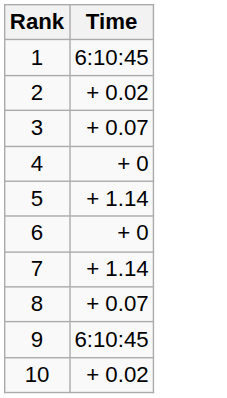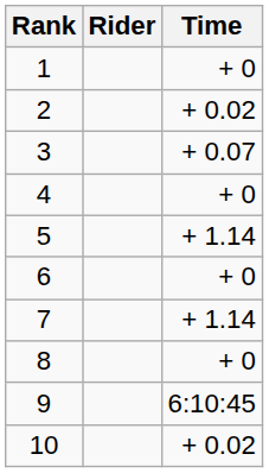 <table class="wikitable">
 <tr>
 <th scope="col">Rank</th>
+<th scope="col">Rider</th>
 <th scope="col">Time</th>
 </tr>
 <tr>
 <td style="text-align:center;">1</td>
-<td style="text-align:right;">6:10:45</td>
+<td></td>
+<td style="text-align:right;">+ 0</td>
 </tr>
 <tr>
 <td style="text-align:center;">2</td>
+<td></td>
 <td style="text-align:right;">+ 0.02</td>
 </tr>
 <tr>
 <td style="text-align:center;">3</td>
+<td></td>
 <td style="text-align:right;">+ 0.07</td>
 </tr>
 <tr>
 <td style="text-align:center;">4</td>
+<td></td>
 <td style="text-align:right;">+ 0</td>
 </tr>
 <tr>
 <td style="text-align:center;">5</td>
+<td></td>
 <td style="text-align:right;">+ 1.14</td>
 </tr>
 <tr>
 <td style="text-align:center;">6</td>
+<td></td>
 <td style="text-align:right;">+ 0</td>
 </tr>
 <tr>
 <td style="text-align:center;">7</td>
+<td></td>
 <td style="text-align:right;">+ 1.14</td>
 </tr>
 <tr>
 <td style="text-align:center;">8</td>
-<td style="text-align:right;">+ 0.07</td>
+<td></td>
+<td style="text-align:right;">+ 0</td>
 </tr>
 <tr>
 <td style="text-align:center;">9</td>
+<td></td>
 <td style="text-align:right;">6:10:45</td>
 </tr>
 <tr>
 <td style="text-align:center;">10</td>
+<td></td>
 <td style="text-align:right;">+ 0.02</td>
 </tr>
 </table>
